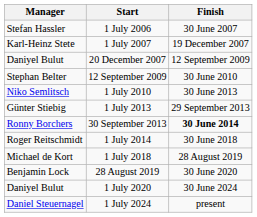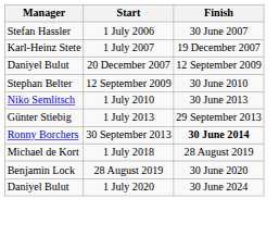 <table class="wikitable">
 <tr>
 <th>Manager</th>
 <th>Start</th>
 <th>Finish</th>
 </tr>
 <tr align="center">
 <td align="left">Stefan Hassler</td>
 <td>1 July 2006</td>
 <td>30 June 2007</td>
 </tr>
 <tr align="center">
 <td align="left">Karl-Heinz Stete</td>
 <td>1 July 2007</td>
 <td>19 December 2007</td>
 </tr>
 <tr align="center">
 <td align="left">Daniyel Bulut</td>
 <td>20 December 2007</td>
 <td>12 September 2009</td>
 </tr>
 <tr align="center">
 <td align="left">Stephan Belter</td>
 <td>12 September 2009</td>
 <td>30 June 2010</td>
 </tr>
 <tr align="center">
 <td align="left"><a href='#'>Niko Semlitsch</a></td>
 <td>1 July 2010</td>
 <td>30 June 2013</td>
 </tr>
 <tr align="center">
 <td align="left">Günter Stiebig</td>
 <td>1 July 2013</td>
 <td>29 September 2013</td>
 </tr>
 <tr align="center">
 <td align="left"><a href='#'>Ronny Borchers</a></td>
 <td>30 September 2013</td>
 <td><strong>30 June 2014</strong></td>
 </tr>
 <tr align="center">
-<td align="left">Roger Reitschmidt</td>
-<td>1 July 2014</td>
-<td>30 June 2018</td>
-</tr>
-<tr align="center">
 <td align="left">Michael de Kort</td>
 <td>1 July 2018</td>
 <td>28 August 2019</td>
 </tr>
 <tr align="center">
 <td align="left">Benjamin Lock</td>
 <td>28 August 2019</td>
 <td>30 June 2020</td>
 </tr>
 <tr align="center">
 <td align="left">Daniyel Bulut</td>
 <td>1 July 2020</td>
 <td>30 June 2024</td>
 </tr>
-<tr align="center">
-<td align="left"><a href='#'>Daniel Steuernagel</a></td>
-<td>1 July 2024</td>
-<td>present</td>
-</tr>
 </table>
